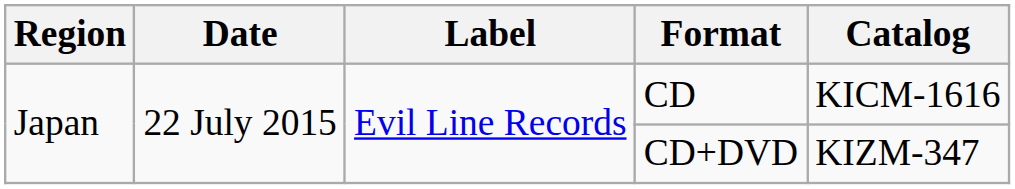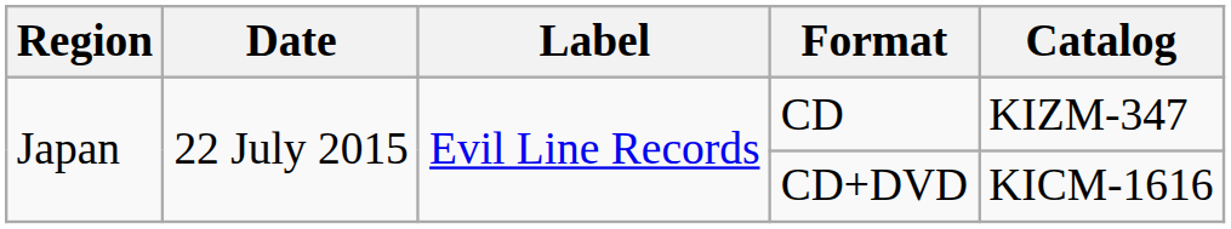 <table class="wikitable">
 <tr>
 <th>Region</th>
 <th>Date</th>
 <th>Label</th>
 <th>Format</th>
 <th>Catalog</th>
 </tr>
 <tr>
 <td rowspan="2">Japan</td>
 <td rowspan="2">22 July 2015</td>
 <td rowspan="2"><a href='#'>Evil Line Records</a></td>
 <td>CD</td>
-<td>KICM-1616</td>
+<td>KIZM-347</td>
 </tr>
 <tr>
 <td>CD+DVD</td>
-<td>KIZM-347</td>
+<td>KICM-1616</td>
 </tr>
 </table>
